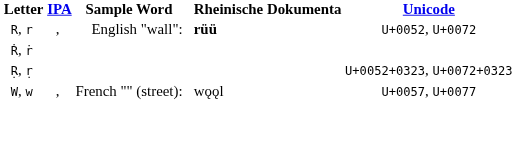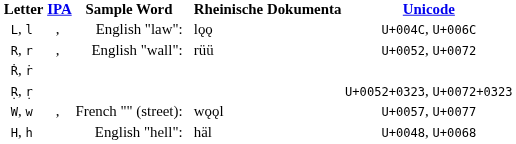 <table>
 <tr>
 <th>Letter</th>
 <th><a href='#'>IPA</a></th>
 <th>Sample Word</th>
 <th> </th>
 <th>Rheinische Dokumenta</th>
 <th><a href='#'>Unicode</a></th>
 </tr>
 <tr>
+<td align="center" style="vertical-align:top"><code>L</code>, <code>l</code> </td>
+<td align="center" style="vertical-align:top">, </td>
+<td align="right">English "law":</td>
+<td></td>
+<td align="left">lǫǫ </td>
+<td align="center" style="vertical-align:top"><code>U+004C</code>, <code>U+006C</code></td>
+</tr>
+<tr>
 <td align="center" style="vertical-align:top"><code>R</code>, <code>r</code> </td>
 <td align="center" style="vertical-align:top">, </td>
 <td align="right">English "wall":</td>
 <td></td>
-<td align="left"><strong>rüü </strong></td>
+<td align="left">rüü </td>
 <td align="center" style="vertical-align:top"><code>U+0052</code>, <code>U+0072</code></td>
 </tr>
 <tr>
 <td align="center" style="vertical-align:top"><code>Ṙ</code>, <code>ṙ</code> </td>
 <td></td>
 <td align="right"></td>
 <td></td>
 <td align="left"> </td>
 </tr>
 <tr>
 <td align="center" style="vertical-align:top"><code>Ṛ</code>, <code>ṛ</code> </td>
 <td></td>
 <td align="right"></td>
 <td></td>
 <td align="left"> </td>
 <td align="center" style="vertical-align:top"><code>U+0052+0323</code>, <code>U+0072+0323</code></td>
 </tr>
 <tr>
 <td align="center" style="vertical-align:top"><code>W</code>, <code>w</code> </td>
 <td align="center" style="vertical-align:top">, </td>
 <td align="right">French "" (street):</td>
 <td></td>
 <td align="left">wǫǫl </td>
 <td align="center" style="vertical-align:top"><code>U+0057</code>, <code>U+0077</code></td>
 </tr>
+<tr>
+<td align="center" style="vertical-align:top"><code>H</code>, <code>h</code> </td>
+<td align="center" style="vertical-align:top"></td>
+<td align="right">English "hell":</td>
+<td></td>
+<td align="left">häl </td>
+<td align="center" style="vertical-align:top"><code>U+0048</code>, <code>U+0068</code></td>
+</tr>
 </table>
